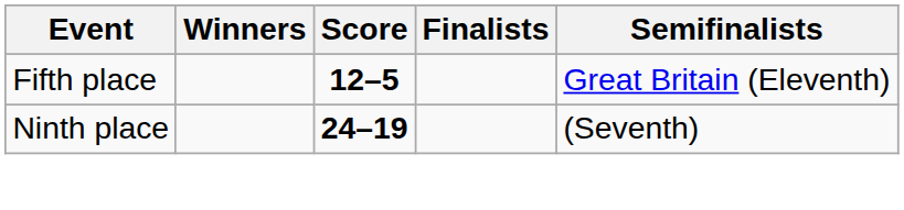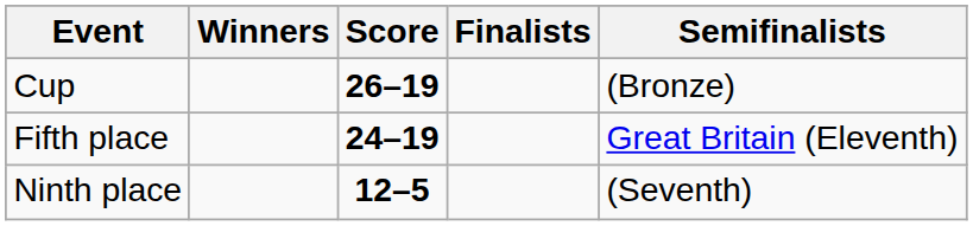 <table class="wikitable">
 <tr>
 <th>Event</th>
 <th>Winners</th>
 <th>Score</th>
 <th>Finalists</th>
 <th>Semifinalists</th>
 </tr>
 <tr>
+<td>Cup</td>
+<td><strong></strong></td>
+<td align=center><strong>26–19</strong></td>
+<td></td>
+<td> (Bronze)<br></td>
+</tr>
+<tr>
 <td>Fifth place</td>
 <td><strong></strong></td>
-<td align=center><strong>12–5</strong></td>
+<td align=center><strong>24–19</strong></td>
 <td></td>
 <td> <a href='#'>Great Britain</a> (Eleventh)<br></td>
 </tr>
 <tr>
 <td>Ninth place</td>
 <td><strong></strong></td>
-<td align=center><strong>24–19</strong></td>
+<td align=center><strong>12–5</strong></td>
 <td></td>
 <td> (Seventh)<br></td>
 </tr>
 </table>
